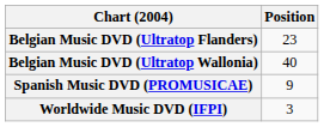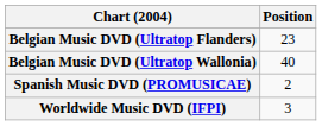 <table class="wikitable sortable plainrowheaders" style="text-align:center">
 <tr>
 <th scope="col">Chart (2004)</th>
 <th scope="col">Position</th>
 </tr>
 <tr>
 <th scope="row">Belgian Music DVD (<a href='#'>Ultratop</a> Flanders)</th>
 <td>23</td>
 </tr>
 <tr>
 <th scope="row">Belgian Music DVD (<a href='#'>Ultratop</a> Wallonia)</th>
 <td>40</td>
 </tr>
 <tr>
 <th scope="row">Spanish Music DVD (<a href='#'>PROMUSICAE</a>)</th>
-<td>9</td>
+<td>2</td>
 </tr>
 <tr>
 <th scope="row">Worldwide Music DVD (<a href='#'>IFPI</a>)</th>
 <td>3</td>
 </tr>
 </table>
